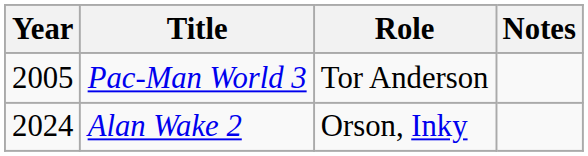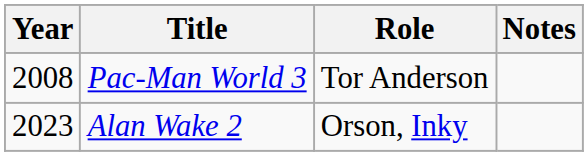 <table class="wikitable sortable">
 <tr>
 <th>Year</th>
 <th>Title</th>
 <th>Role</th>
 <th>Notes</th>
 </tr>
 <tr>
-<td>2005</td>
+<td>2008</td>
 <td><em><a href='#'>Pac-Man World 3</a></em></td>
 <td>Tor Anderson</td>
 <td></td>
 </tr>
 <tr>
-<td>2024</td>
+<td>2023</td>
 <td><em><a href='#'>Alan Wake 2</a></em></td>
 <td>Orson, <a href='#'>Inky</a></td>
 <td></td>
 </tr>
 </table>
